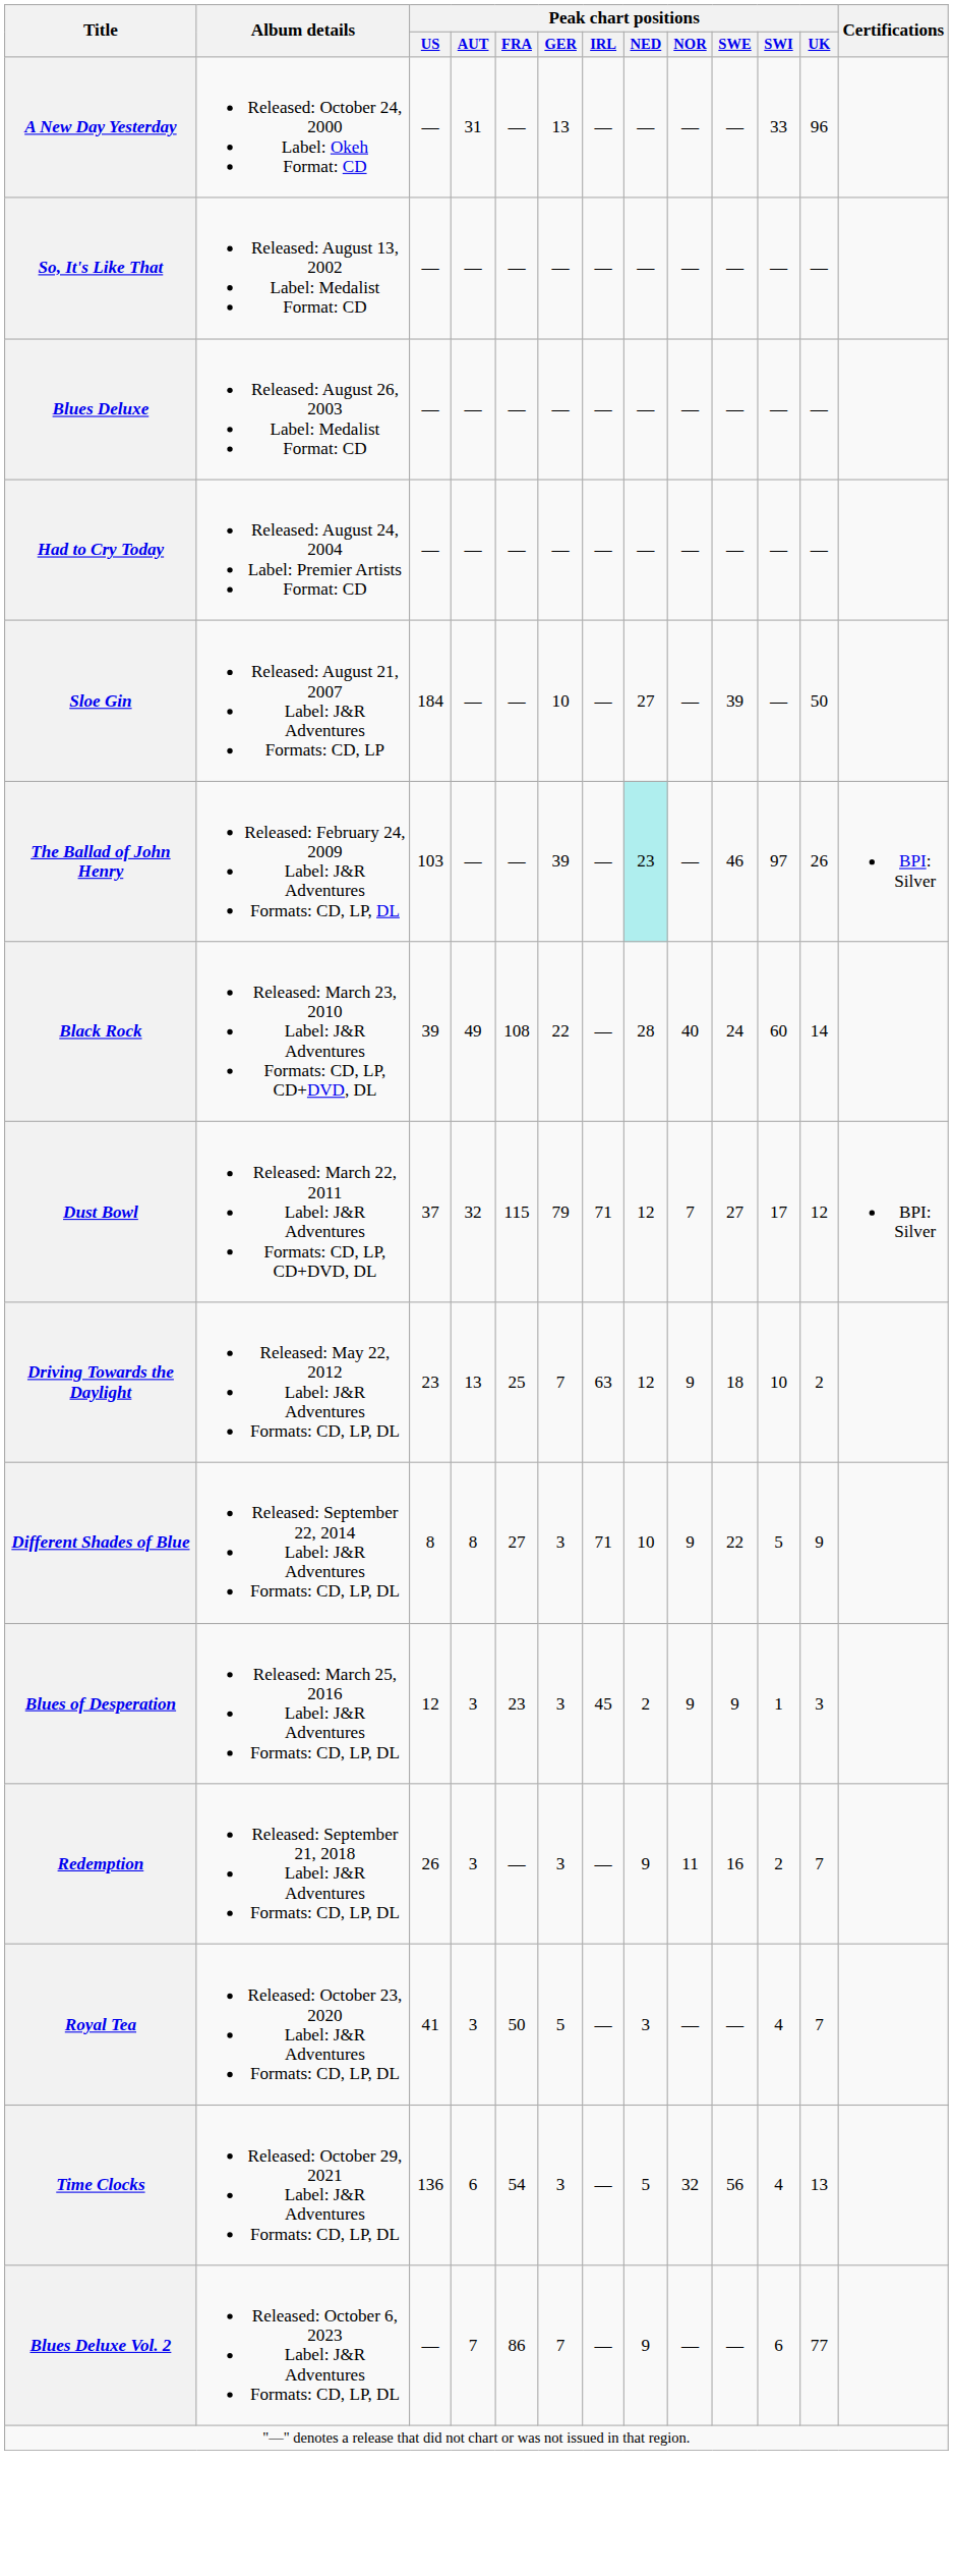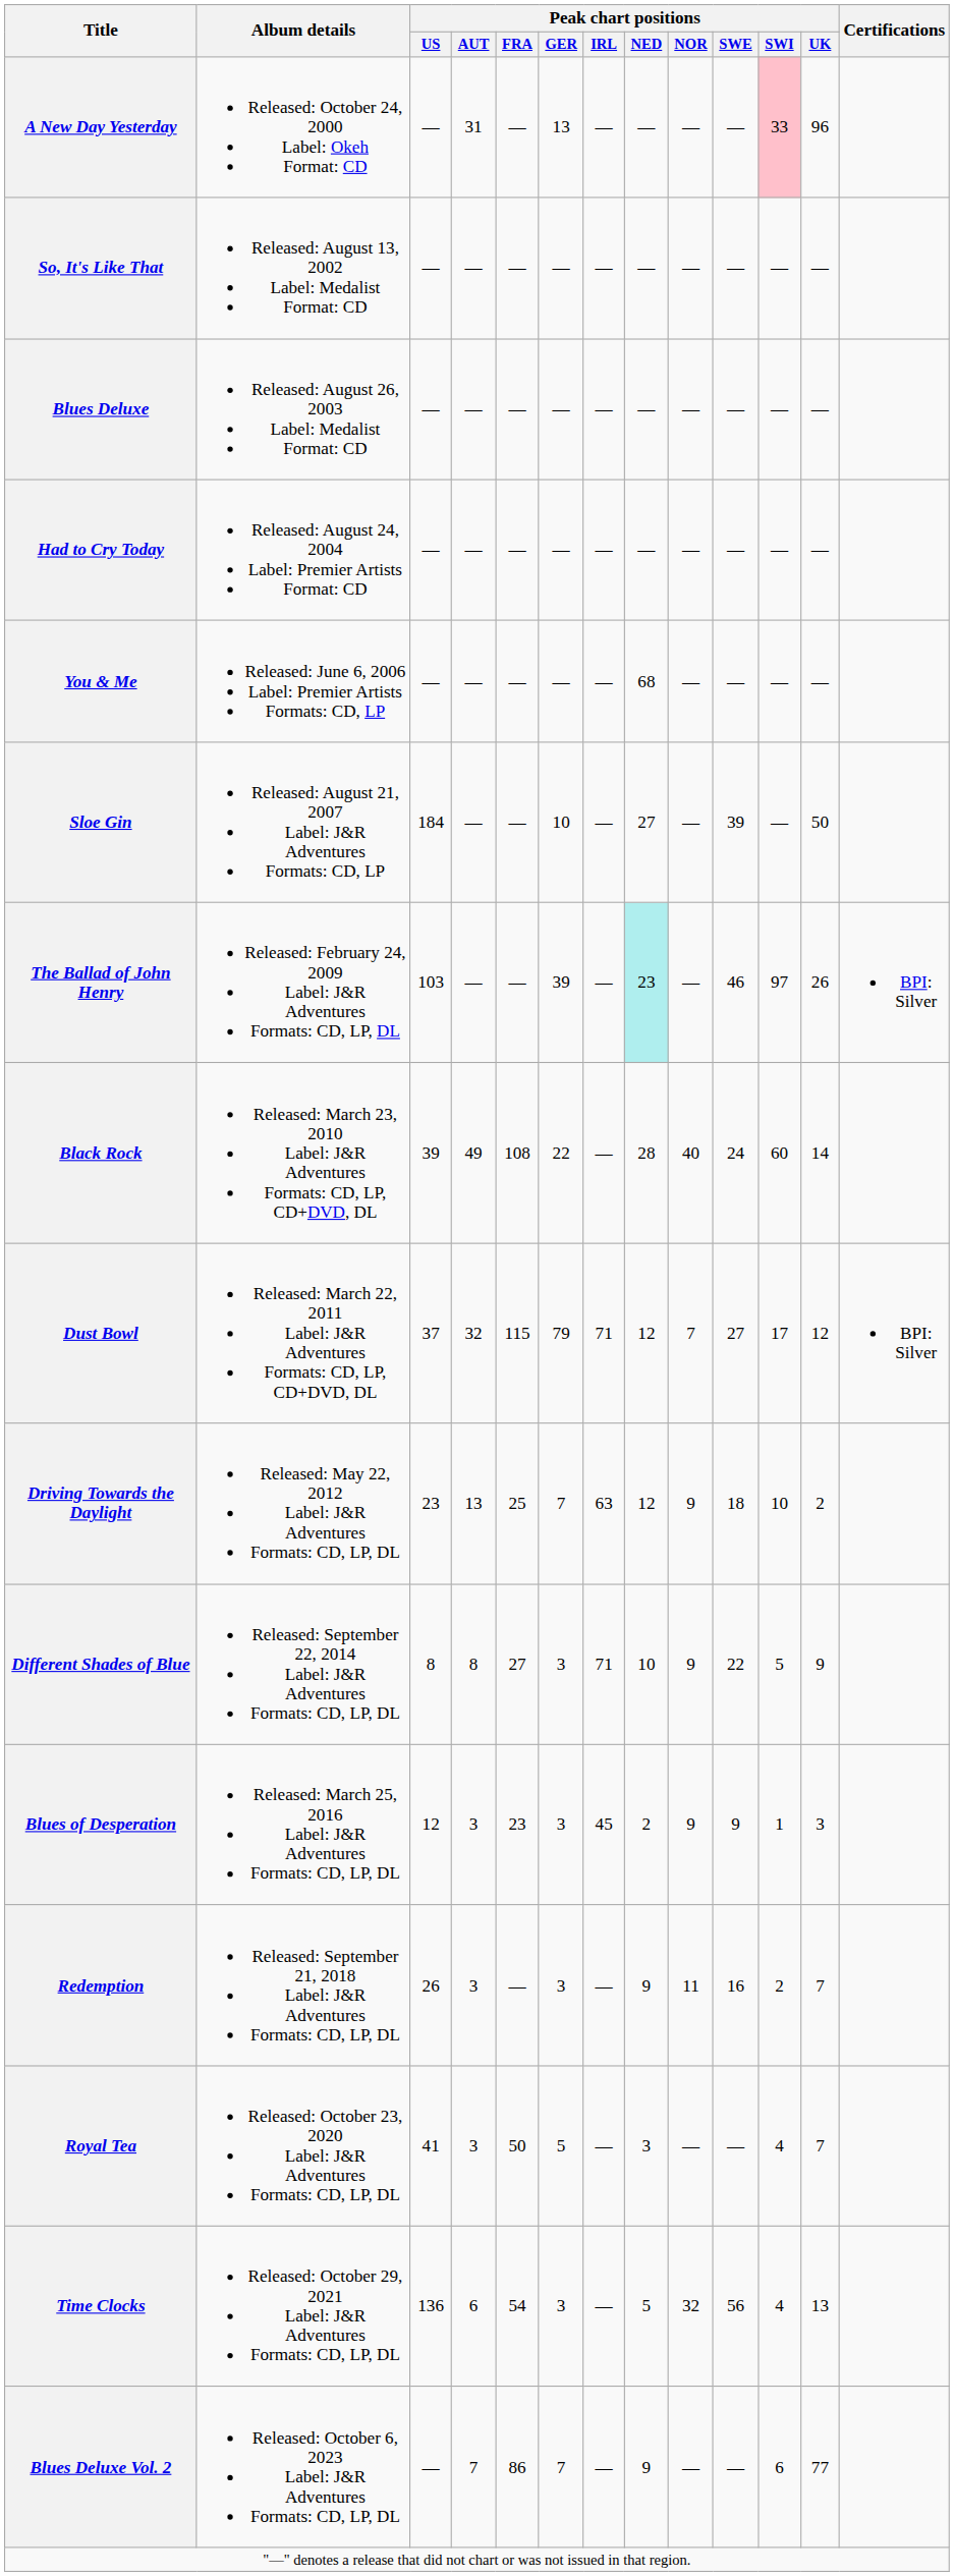 <table class="wikitable plainrowheaders" style="text-align:center;">
 <tr>
 <th scope="col" rowspan="2" style="width:18em;">Title</th>
 <th scope="col" rowspan="2" style="width:18em;">Album details</th>
 <th scope="col" colspan="10">Peak chart positions</th>
 <th scope="col" rowspan="2">Certifications</th>
 </tr>
 <tr>
 <th scope="col" style="width:3em;font-size:85%;"><a href='#'>US</a><br></th>
 <th scope="col" style="width:3em;font-size:85%;"><a href='#'>AUT</a><br></th>
 <th scope="col" style="width:3em;font-size:85%;"><a href='#'>FRA</a><br></th>
 <th scope="col" style="width:3em;font-size:85%;"><a href='#'>GER</a><br></th>
 <th scope="col" style="width:3em;font-size:85%;"><a href='#'>IRL</a><br></th>
 <th scope="col" style="width:3em;font-size:85%;"><a href='#'>NED</a><br></th>
 <th scope="col" style="width:3em;font-size:85%;"><a href='#'>NOR</a><br></th>
 <th scope="col" style="width:3em;font-size:85%;"><a href='#'>SWE</a><br></th>
 <th scope="col" style="width:3em;font-size:85%;"><a href='#'>SWI</a><br></th>
 <th scope="col" style="width:3em;font-size:85%;"><a href='#'>UK</a><br></th>
 </tr>
 <tr>
 <th scope="row"><em><a href='#'>A New Day Yesterday</a></em></th>
 <td><br><ul><li>Released: October 24, 2000</li><li>Label: <a href='#'>Okeh</a></li><li>Format: <a href='#'>CD</a></li></ul></td>
 <td>—</td>
 <td>31</td>
 <td>—</td>
 <td>13</td>
 <td>—</td>
 <td>—</td>
 <td>—</td>
 <td>—</td>
-<td>33</td>
+<td style="background: pink;">33</td>
 <td>96</td>
 <td></td>
 </tr>
 <tr>
 <th scope="row"><em><a href='#'>So, It's Like That</a></em></th>
 <td><br><ul><li>Released: August 13, 2002</li><li>Label: Medalist</li><li>Format: CD</li></ul></td>
 <td>—</td>
 <td>—</td>
 <td>—</td>
 <td>—</td>
 <td>—</td>
 <td>—</td>
 <td>—</td>
 <td>—</td>
 <td>—</td>
 <td>—</td>
 <td></td>
 </tr>
 <tr>
 <th scope="row"><em><a href='#'>Blues Deluxe</a></em></th>
 <td><br><ul><li>Released: August 26, 2003</li><li>Label: Medalist</li><li>Format: CD</li></ul></td>
 <td>—</td>
 <td>—</td>
 <td>—</td>
 <td>—</td>
 <td>—</td>
 <td>—</td>
 <td>—</td>
 <td>—</td>
 <td>—</td>
 <td>—</td>
 <td></td>
 </tr>
 <tr>
 <th scope="row"><em><a href='#'>Had to Cry Today</a></em></th>
 <td><br><ul><li>Released: August 24, 2004</li><li>Label: Premier Artists</li><li>Format: CD</li></ul></td>
 <td>—</td>
 <td>—</td>
 <td>—</td>
 <td>—</td>
 <td>—</td>
 <td>—</td>
+<td>—</td>
+<td>—</td>
+<td>—</td>
+<td>—</td>
+<td></td>
+</tr>
+<tr>
+<th scope="row"><em><a href='#'>You & Me</a></em></th>
+<td><br><ul><li>Released: June 6, 2006</li><li>Label: Premier Artists</li><li>Formats: CD, <a href='#'>LP</a></li></ul></td>
+<td>—</td>
+<td>—</td>
+<td>—</td>
+<td>—</td>
+<td>—</td>
+<td>68</td>
 <td>—</td>
 <td>—</td>
 <td>—</td>
 <td>—</td>
 <td></td>
 </tr>
 <tr>
 <th scope="row"><em><a href='#'>Sloe Gin</a></em></th>
 <td><br><ul><li>Released: August 21, 2007</li><li>Label: J&R Adventures</li><li>Formats: CD, LP</li></ul></td>
 <td>184</td>
 <td>—</td>
 <td>—</td>
 <td>10</td>
 <td>—</td>
 <td>27</td>
 <td>—</td>
 <td>39</td>
 <td>—</td>
 <td>50</td>
 <td></td>
 </tr>
 <tr>
 <th scope="row"><em><a href='#'>The Ballad of John Henry</a></em></th>
 <td><br><ul><li>Released: February 24, 2009</li><li>Label: J&R Adventures</li><li>Formats: CD, LP, <a href='#'>DL</a></li></ul></td>
 <td>103</td>
 <td>—</td>
 <td>—</td>
 <td>39</td>
 <td>—</td>
 <td style="background: paleturquoise;">23</td>
 <td>—</td>
 <td>46</td>
 <td>97</td>
 <td>26</td>
 <td><br><ul><li><a href='#'>BPI</a>: Silver</li></ul></td>
 </tr>
 <tr>
 <th scope="row"><em><a href='#'>Black Rock</a></em></th>
 <td><br><ul><li>Released: March 23, 2010</li><li>Label: J&R Adventures</li><li>Formats: CD, LP, CD+<a href='#'>DVD</a>, DL</li></ul></td>
 <td>39</td>
 <td>49</td>
 <td>108</td>
 <td>22</td>
 <td>—</td>
 <td>28</td>
 <td>40</td>
 <td>24</td>
 <td>60</td>
 <td>14</td>
 <td></td>
 </tr>
 <tr>
 <th scope="row"><em><a href='#'>Dust Bowl</a></em></th>
 <td><br><ul><li>Released: March 22, 2011</li><li>Label: J&R Adventures</li><li>Formats: CD, LP, CD+DVD, DL</li></ul></td>
 <td>37</td>
 <td>32</td>
 <td>115</td>
 <td>79</td>
 <td>71</td>
 <td>12</td>
 <td>7</td>
 <td>27</td>
 <td>17</td>
 <td>12</td>
 <td><br><ul><li>BPI: Silver</li></ul></td>
 </tr>
 <tr>
 <th scope="row"><em><a href='#'>Driving Towards the Daylight</a></em></th>
 <td><br><ul><li>Released: May 22, 2012</li><li>Label: J&R Adventures</li><li>Formats: CD, LP, DL</li></ul></td>
 <td>23</td>
 <td>13</td>
 <td>25</td>
 <td>7</td>
 <td>63</td>
 <td>12</td>
 <td>9</td>
 <td>18</td>
 <td>10</td>
 <td>2</td>
 <td></td>
 </tr>
 <tr>
 <th scope="row"><em><a href='#'>Different Shades of Blue</a></em></th>
 <td><br><ul><li>Released: September 22, 2014</li><li>Label: J&R Adventures</li><li>Formats: CD, LP, DL</li></ul></td>
 <td>8</td>
 <td>8</td>
 <td>27</td>
 <td>3</td>
 <td>71</td>
 <td>10</td>
 <td>9</td>
 <td>22</td>
 <td>5</td>
 <td>9</td>
 <td></td>
 </tr>
 <tr>
 <th scope="row"><em><a href='#'>Blues of Desperation</a></em></th>
 <td><br><ul><li>Released: March 25, 2016</li><li>Label: J&R Adventures</li><li>Formats: CD, LP, DL</li></ul></td>
 <td>12</td>
 <td>3</td>
 <td>23</td>
 <td>3</td>
 <td>45</td>
 <td>2</td>
 <td>9</td>
 <td>9</td>
 <td>1</td>
 <td>3</td>
 <td></td>
 </tr>
 <tr>
 <th scope="row"><em><a href='#'>Redemption</a></em></th>
 <td><br><ul><li>Released: September 21, 2018</li><li>Label: J&R Adventures</li><li>Formats: CD, LP, DL</li></ul></td>
 <td>26</td>
 <td>3</td>
 <td>—</td>
 <td>3</td>
 <td>—</td>
 <td>9</td>
 <td>11</td>
 <td>16</td>
 <td>2</td>
 <td>7</td>
 <td></td>
 </tr>
 <tr>
 <th scope="row"><em><a href='#'>Royal Tea</a></em></th>
 <td><br><ul><li>Released: October 23, 2020</li><li>Label: J&R Adventures</li><li>Formats: CD, LP, DL</li></ul></td>
 <td>41</td>
 <td>3</td>
 <td>50</td>
 <td>5</td>
 <td>—</td>
 <td>3</td>
 <td>—</td>
 <td>—</td>
 <td>4</td>
 <td>7</td>
 <td></td>
 </tr>
 <tr>
 <th scope="row"><em><a href='#'>Time Clocks</a></em></th>
 <td><br><ul><li>Released: October 29, 2021</li><li>Label: J&R Adventures</li><li>Formats: CD, LP, DL</li></ul></td>
 <td>136</td>
 <td>6</td>
 <td>54<br></td>
 <td>3</td>
 <td>—</td>
 <td>5</td>
 <td>32<br></td>
 <td>56<br></td>
 <td>4</td>
 <td>13</td>
 <td></td>
 </tr>
 <tr>
 <th scope="row"><em><a href='#'>Blues Deluxe Vol. 2</a></em></th>
 <td><br><ul><li>Released: October 6, 2023</li><li>Label: J&R Adventures</li><li>Formats: CD, LP, DL</li></ul></td>
 <td>—</td>
 <td>7</td>
 <td>86<br></td>
 <td>7</td>
 <td>—</td>
 <td>9</td>
 <td>—</td>
 <td>—</td>
 <td>6</td>
 <td>77</td>
 <td></td>
 </tr>
 <tr>
 <td colspan="13" style="font-size: 85%">"—" denotes a release that did not chart or was not issued in that region.</td>
 </tr>
 </table>
